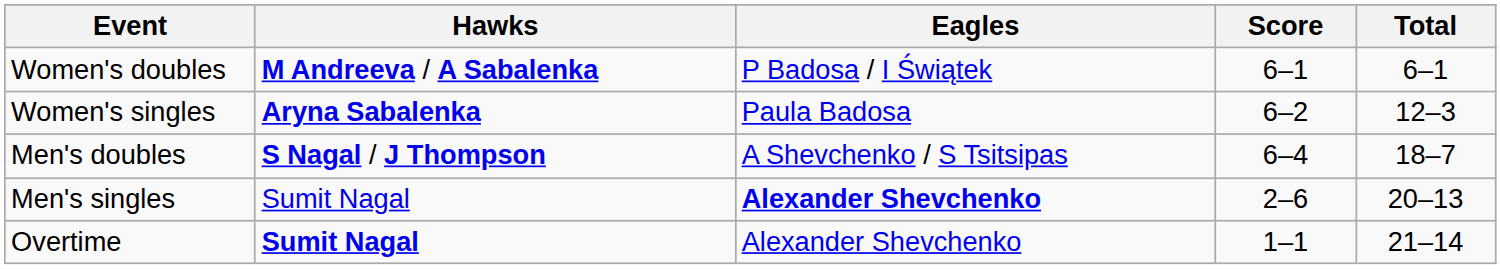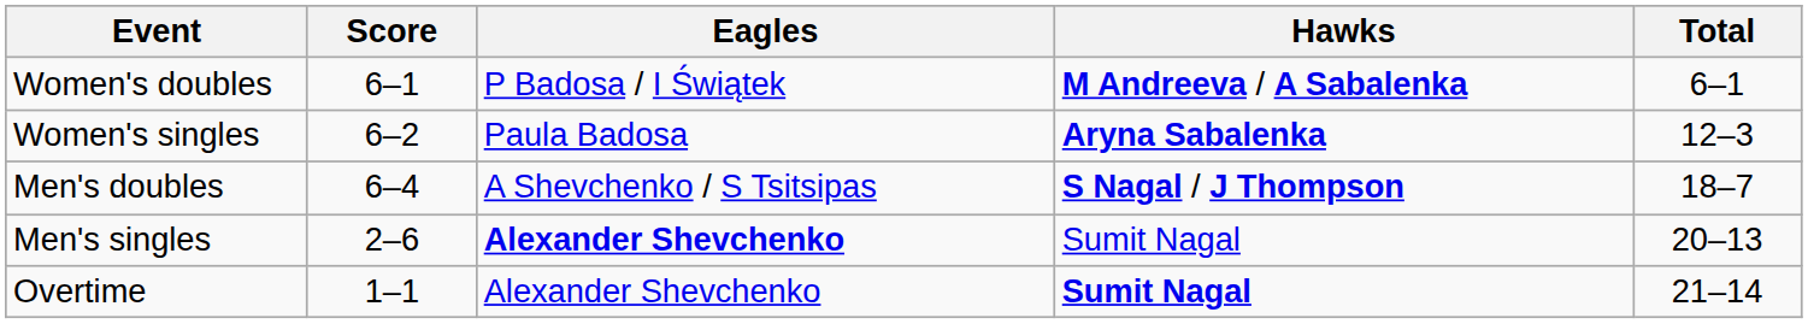 <table class="wikitable nowrap">
 <tr>
 <th width=140>Event</th>
+<th width=75>Score</th>
+<th width=275>Eagles</th>
 <th width=275>Hawks</th>
-<th width=275>Eagles</th>
-<th width=75>Score</th>
 <th width=75>Total</th>
 </tr>
 <tr>
 <td>Women's doubles</td>
+<td align="center">6–1</td>
+<td> <a href='#'>P Badosa</a> /  <a href='#'>I Świątek</a></td>
 <td><strong> <a href='#'>M Andreeva</a></strong> / <strong> <a href='#'>A Sabalenka</a></strong></td>
-<td> <a href='#'>P Badosa</a> /  <a href='#'>I Świątek</a></td>
-<td align="center">6–1</td>
 <td align="center">6–1</td>
 </tr>
 <tr>
 <td>Women's singles</td>
+<td align="center">6–2</td>
+<td> <a href='#'>Paula Badosa</a></td>
 <td><strong> <a href='#'>Aryna Sabalenka</a></strong></td>
-<td> <a href='#'>Paula Badosa</a></td>
-<td align="center">6–2</td>
 <td align="center">12–3</td>
 </tr>
 <tr>
 <td>Men's doubles</td>
+<td align="center">6–4</td>
+<td> <a href='#'>A Shevchenko</a> /  <a href='#'>S Tsitsipas</a></td>
 <td> <strong><a href='#'>S Nagal</a></strong> / <strong> <a href='#'>J Thompson</a></strong></td>
-<td> <a href='#'>A Shevchenko</a> /  <a href='#'>S Tsitsipas</a></td>
-<td align="center">6–4</td>
 <td align="center">18–7</td>
 </tr>
 <tr>
 <td>Men's singles</td>
+<td align="center">2–6</td>
+<td><strong> <a href='#'>Alexander Shevchenko</a></strong></td>
 <td> <a href='#'>Sumit Nagal</a></td>
-<td><strong> <a href='#'>Alexander Shevchenko</a></strong></td>
-<td align="center">2–6</td>
 <td align="center">20–13</td>
 </tr>
 <tr>
 <td>Overtime</td>
+<td align="center">1–1</td>
+<td> <a href='#'>Alexander Shevchenko</a></td>
 <td><strong> <a href='#'>Sumit Nagal</a></strong></td>
-<td> <a href='#'>Alexander Shevchenko</a></td>
-<td align="center">1–1</td>
 <td align="center">21–14</td>
 </tr>
 </table>
